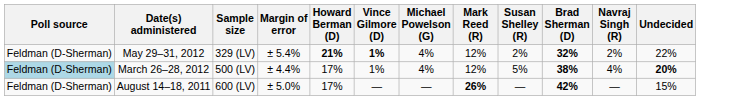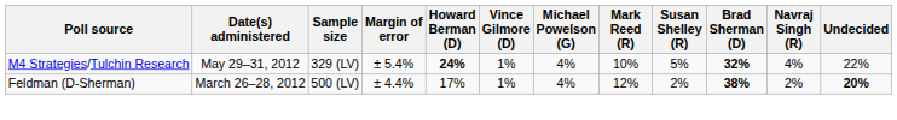 <table class="wikitable">
 <tr>
 <th>Poll source</th>
 <th>Date(s)<br>administered</th>
 <th>Sample<br>size</th>
 <th>Margin of <br>error</th>
 <th style="width:60px;">Howard<br>Berman (D)</th>
 <th style="width:60px;">Vince<br>Gilmore (D)</th>
 <th style="width:60px;">Michael<br>Powelson (G)</th>
 <th style="width:60px;">Mark<br>Reed (R)</th>
 <th style="width:60px;">Susan<br>Shelley (R)</th>
 <th style="width:60px;">Brad<br>Sherman (D)</th>
 <th style="width:60px;">Navraj<br>Singh (R)</th>
 <th>Undecided</th>
 </tr>
 <tr>
-<td>Feldman (D-Sherman)</td>
+<td><a href='#'>M4 Strategies</a>/<a href='#'>Tulchin Research</a></td>
 <td align=center>May 29–31, 2012</td>
 <td align=center>329 (LV)</td>
 <td align=center>± 5.4%</td>
-<td align=center ><strong>21%</strong></td>
-<td align=center><strong>1%</strong></td>
+<td align=center ><strong>24%</strong></td>
+<td align=center>1%</td>
 <td align=center>4%</td>
-<td align=center>12%</td>
-<td align=center>2%</td>
+<td align=center>10%</td>
+<td align=center>5%</td>
 <td align=center ><strong>32%</strong></td>
-<td align=center>2%</td>
+<td align=center>4%</td>
 <td align=center>22%</td>
 </tr>
 <tr>
-<td style="background: lightblue;">Feldman (D-Sherman)</td>
+<td>Feldman (D-Sherman)</td>
 <td align=center>March 26–28, 2012</td>
 <td align=center>500 (LV)</td>
 <td align=center>± 4.4%</td>
 <td align=center>17%</td>
 <td align=center>1%</td>
 <td align=center>4%</td>
 <td align=center>12%</td>
-<td align=center>5%</td>
+<td align=center>2%</td>
 <td align=center ><strong>38%</strong></td>
-<td align=center>4%</td>
+<td align=center>2%</td>
 <td align=center ><strong>20%</strong></td>
 </tr>
-<tr>
-<td>Feldman (D-Sherman)</td>
-<td align=center>August 14–18, 2011</td>
-<td align=center>600 (LV)</td>
-<td align=center>± 5.0%</td>
-<td align=center>17%</td>
-<td align=center>—</td>
-<td align=center>—</td>
-<td align=center ><strong>26%</strong></td>
-<td align=center>—</td>
-<td align=center ><strong>42%</strong></td>
-<td align=center>—</td>
-<td align=center>15%</td>
-</tr>
 </table>
